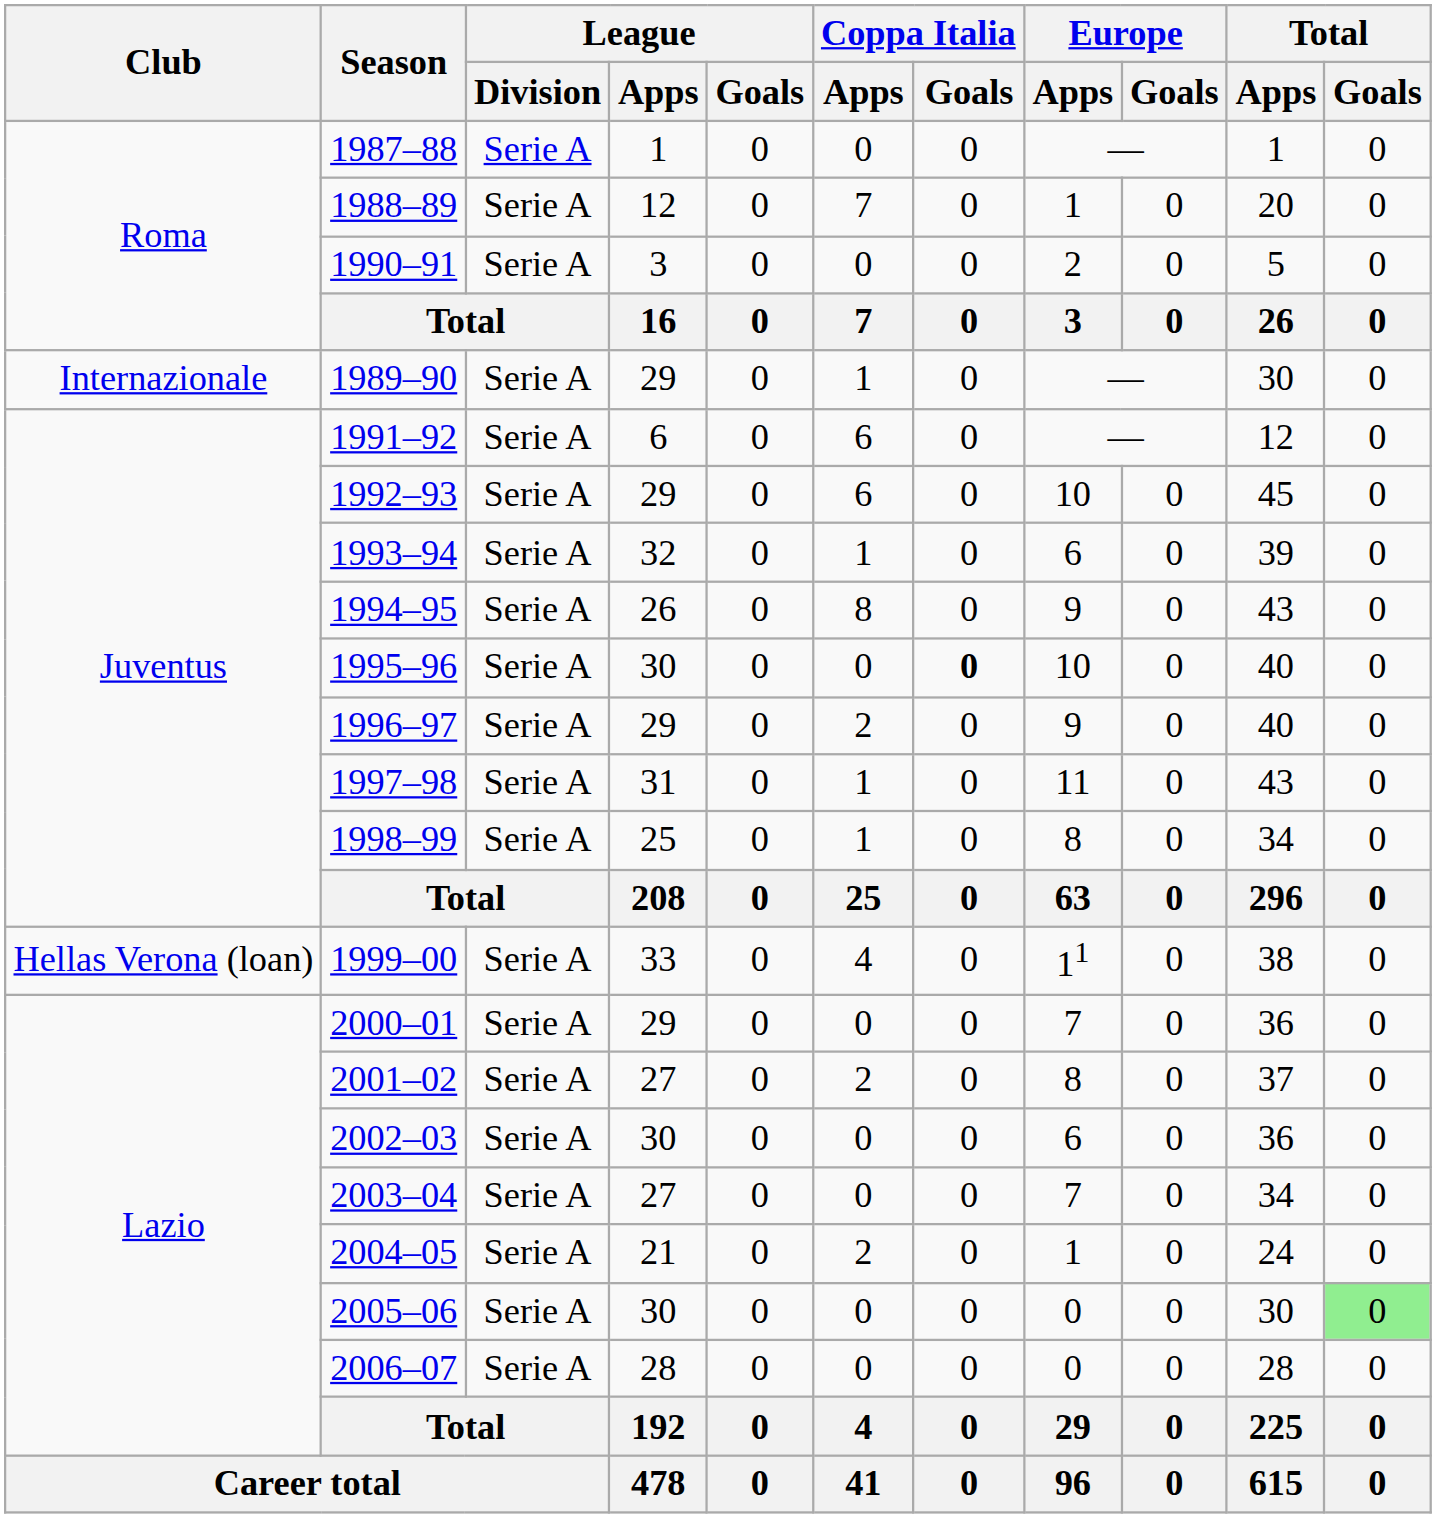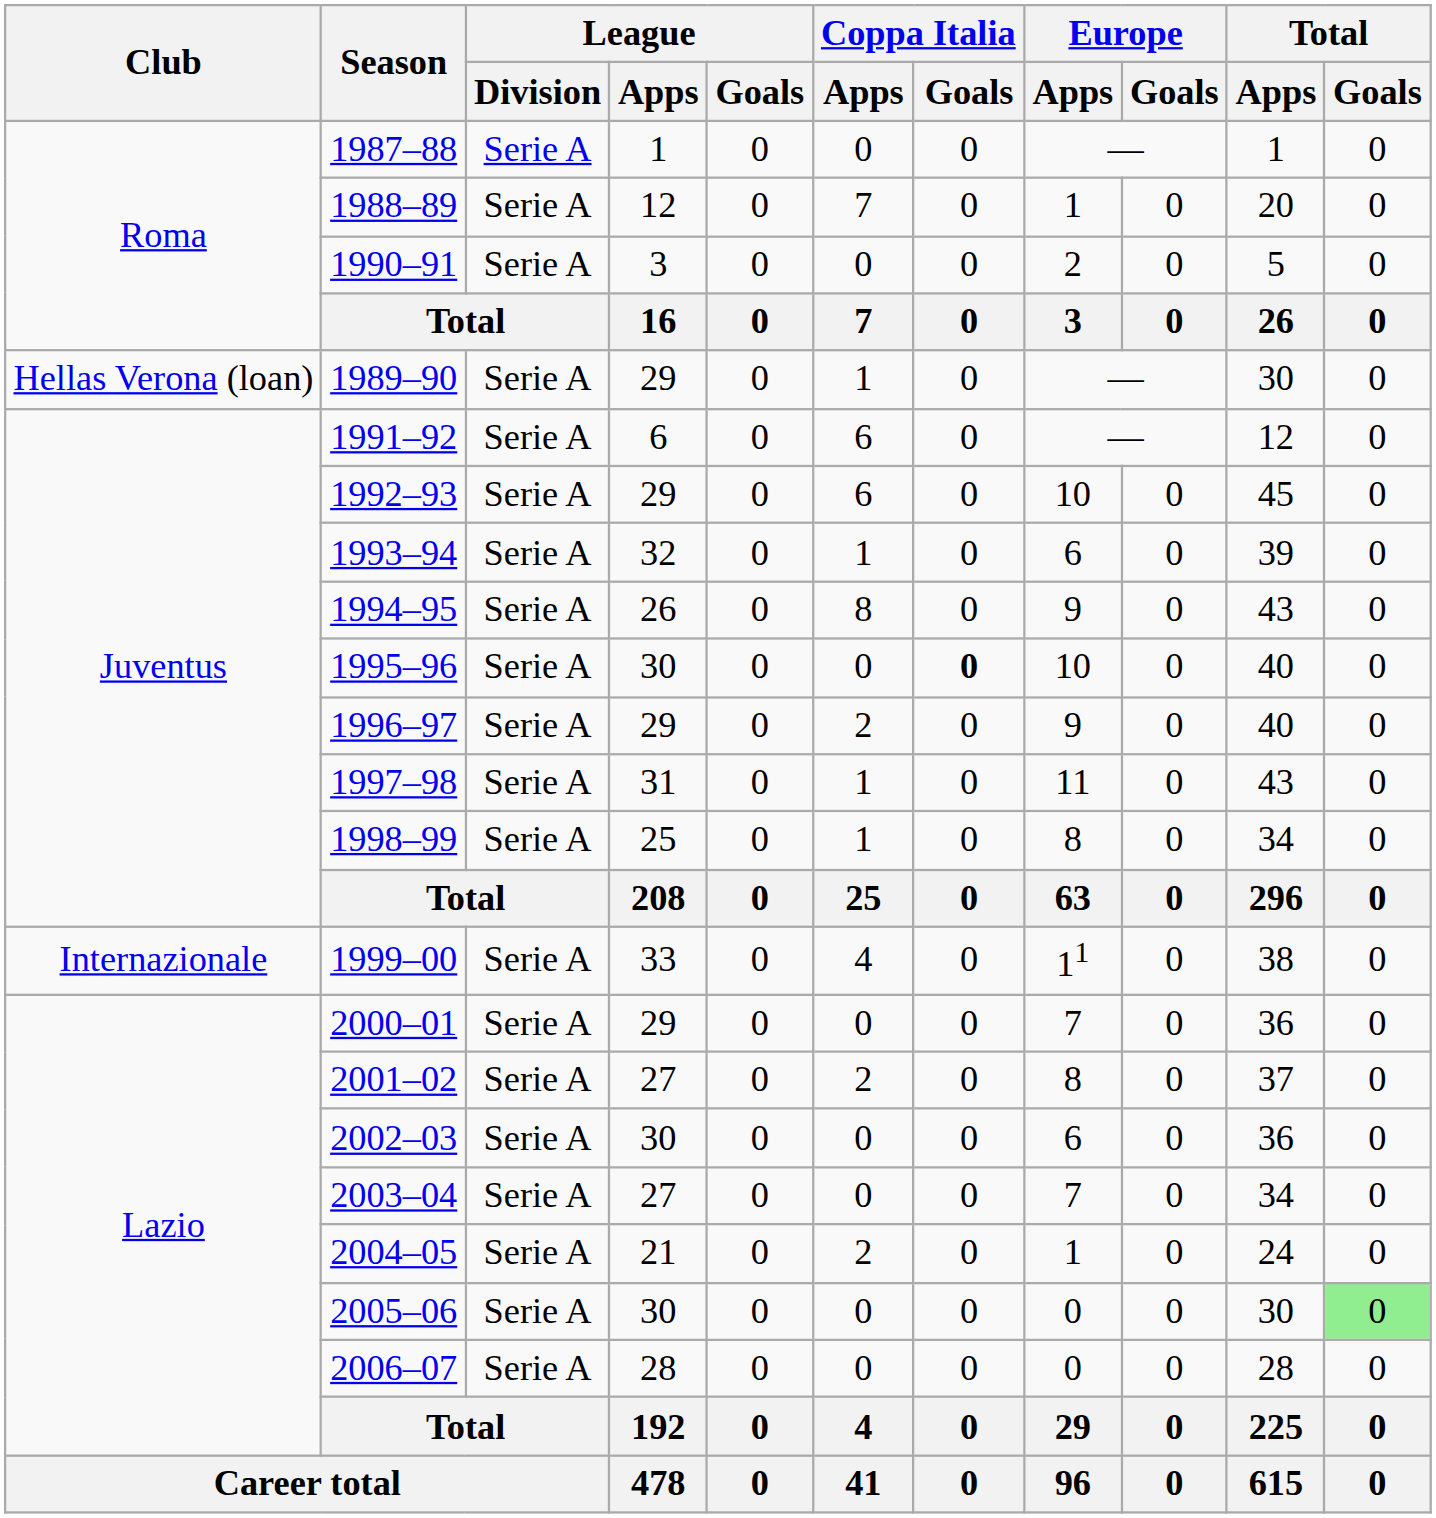 <table class="wikitable" style="text-align:center">
 <tr>
 <th rowspan="2">Club</th>
 <th rowspan="2">Season</th>
 <th colspan="3">League</th>
 <th colspan="2"><a href='#'>Coppa Italia</a></th>
 <th colspan="2"><a href='#'>Europe</a></th>
 <th colspan="2">Total</th>
 </tr>
 <tr>
 <th>Division</th>
 <th>Apps</th>
 <th>Goals</th>
 <th>Apps</th>
 <th>Goals</th>
 <th>Apps</th>
 <th>Goals</th>
 <th>Apps</th>
 <th>Goals</th>
 </tr>
 <tr>
 <td rowspan="4"><a href='#'>Roma</a></td>
 <td><a href='#'>1987–88</a></td>
 <td><a href='#'>Serie A</a></td>
 <td>1</td>
 <td>0</td>
 <td>0</td>
 <td>0</td>
 <td colspan="2">—</td>
 <td>1</td>
 <td>0</td>
 </tr>
 <tr>
 <td><a href='#'>1988–89</a></td>
 <td>Serie A</td>
 <td>12</td>
 <td>0</td>
 <td>7</td>
 <td>0</td>
 <td>1</td>
 <td>0</td>
 <td>20</td>
 <td>0</td>
 </tr>
 <tr>
 <td><a href='#'>1990–91</a></td>
 <td>Serie A</td>
 <td>3</td>
 <td>0</td>
 <td>0</td>
 <td>0</td>
 <td>2</td>
 <td>0</td>
 <td>5</td>
 <td>0</td>
 </tr>
 <tr>
 <th colspan="2">Total</th>
 <th>16</th>
 <th>0</th>
 <th>7</th>
 <th>0</th>
 <th>3</th>
 <th>0</th>
 <th>26</th>
 <th>0</th>
 </tr>
 <tr>
-<td><a href='#'>Internazionale</a></td>
+<td><a href='#'>Hellas Verona</a> (loan)</td>
 <td><a href='#'>1989–90</a></td>
 <td>Serie A</td>
 <td>29</td>
 <td>0</td>
 <td>1</td>
 <td>0</td>
 <td colspan="2">—</td>
 <td>30</td>
 <td>0</td>
 </tr>
 <tr>
 <td rowspan="9"><a href='#'>Juventus</a></td>
 <td><a href='#'>1991–92</a></td>
 <td>Serie A</td>
 <td>6</td>
 <td>0</td>
 <td>6</td>
 <td>0</td>
 <td colspan="2">—</td>
 <td>12</td>
 <td>0</td>
 </tr>
 <tr>
 <td><a href='#'>1992–93</a></td>
 <td>Serie A</td>
 <td>29</td>
 <td>0</td>
 <td>6</td>
 <td>0</td>
 <td>10</td>
 <td>0</td>
 <td>45</td>
 <td>0</td>
 </tr>
 <tr>
 <td><a href='#'>1993–94</a></td>
 <td>Serie A</td>
 <td>32</td>
 <td>0</td>
 <td>1</td>
 <td>0</td>
 <td>6</td>
 <td>0</td>
 <td>39</td>
 <td>0</td>
 </tr>
 <tr>
 <td><a href='#'>1994–95</a></td>
 <td>Serie A</td>
 <td>26</td>
 <td>0</td>
 <td>8</td>
 <td>0</td>
 <td>9</td>
 <td>0</td>
 <td>43</td>
 <td>0</td>
 </tr>
 <tr>
 <td><a href='#'>1995–96</a></td>
 <td>Serie A</td>
 <td>30</td>
 <td>0</td>
 <td>0</td>
 <td><strong>0</strong></td>
 <td>10</td>
 <td>0</td>
 <td>40</td>
 <td>0</td>
 </tr>
 <tr>
 <td><a href='#'>1996–97</a></td>
 <td>Serie A</td>
 <td>29</td>
 <td>0</td>
 <td>2</td>
 <td>0</td>
 <td>9</td>
 <td>0</td>
 <td>40</td>
 <td>0</td>
 </tr>
 <tr>
 <td><a href='#'>1997–98</a></td>
 <td>Serie A</td>
 <td>31</td>
 <td>0</td>
 <td>1</td>
 <td>0</td>
 <td>11</td>
 <td>0</td>
 <td>43</td>
 <td>0</td>
 </tr>
 <tr>
 <td><a href='#'>1998–99</a></td>
 <td>Serie A</td>
 <td>25</td>
 <td>0</td>
 <td>1</td>
 <td>0</td>
 <td>8</td>
 <td>0</td>
 <td>34</td>
 <td>0</td>
 </tr>
 <tr>
 <th colspan="2">Total</th>
 <th>208</th>
 <th>0</th>
 <th>25</th>
 <th>0</th>
 <th>63</th>
 <th>0</th>
 <th>296</th>
 <th>0</th>
 </tr>
 <tr>
-<td><a href='#'>Hellas Verona</a> (loan)</td>
+<td><a href='#'>Internazionale</a></td>
 <td><a href='#'>1999–00</a></td>
 <td>Serie A</td>
 <td>33</td>
 <td>0</td>
 <td>4</td>
 <td>0</td>
 <td>1<sup>1</sup></td>
 <td>0</td>
 <td>38</td>
 <td>0</td>
 </tr>
 <tr>
 <td rowspan="8"><a href='#'>Lazio</a></td>
 <td><a href='#'>2000–01</a></td>
 <td>Serie A</td>
 <td>29</td>
 <td>0</td>
 <td>0</td>
 <td>0</td>
 <td>7</td>
 <td>0</td>
 <td>36</td>
 <td>0</td>
 </tr>
 <tr>
 <td><a href='#'>2001–02</a></td>
 <td>Serie A</td>
 <td>27</td>
 <td>0</td>
 <td>2</td>
 <td>0</td>
 <td>8</td>
 <td>0</td>
 <td>37</td>
 <td>0</td>
 </tr>
 <tr>
 <td><a href='#'>2002–03</a></td>
 <td>Serie A</td>
 <td>30</td>
 <td>0</td>
 <td>0</td>
 <td>0</td>
 <td>6</td>
 <td>0</td>
 <td>36</td>
 <td>0</td>
 </tr>
 <tr>
 <td><a href='#'>2003–04</a></td>
 <td>Serie A</td>
 <td>27</td>
 <td>0</td>
 <td>0</td>
 <td>0</td>
 <td>7</td>
 <td>0</td>
 <td>34</td>
 <td>0</td>
 </tr>
 <tr>
 <td><a href='#'>2004–05</a></td>
 <td>Serie A</td>
 <td>21</td>
 <td>0</td>
 <td>2</td>
 <td>0</td>
 <td>1</td>
 <td>0</td>
 <td>24</td>
 <td>0</td>
 </tr>
 <tr>
 <td><a href='#'>2005–06</a></td>
 <td>Serie A</td>
 <td>30</td>
 <td>0</td>
 <td>0</td>
 <td>0</td>
 <td>0</td>
 <td>0</td>
 <td>30</td>
 <td style="background: lightgreen;">0</td>
 </tr>
 <tr>
 <td><a href='#'>2006–07</a></td>
 <td>Serie A</td>
 <td>28</td>
 <td>0</td>
 <td>0</td>
 <td>0</td>
 <td>0</td>
 <td>0</td>
 <td>28</td>
 <td>0</td>
 </tr>
 <tr>
 <th colspan="2">Total</th>
 <th>192</th>
 <th>0</th>
 <th>4</th>
 <th>0</th>
 <th>29</th>
 <th>0</th>
 <th>225</th>
 <th>0</th>
 </tr>
 <tr>
 <th colspan="3">Career total</th>
 <th>478</th>
 <th>0</th>
 <th>41</th>
 <th>0</th>
 <th>96</th>
 <th>0</th>
 <th>615</th>
 <th>0</th>
 </tr>
 </table>
